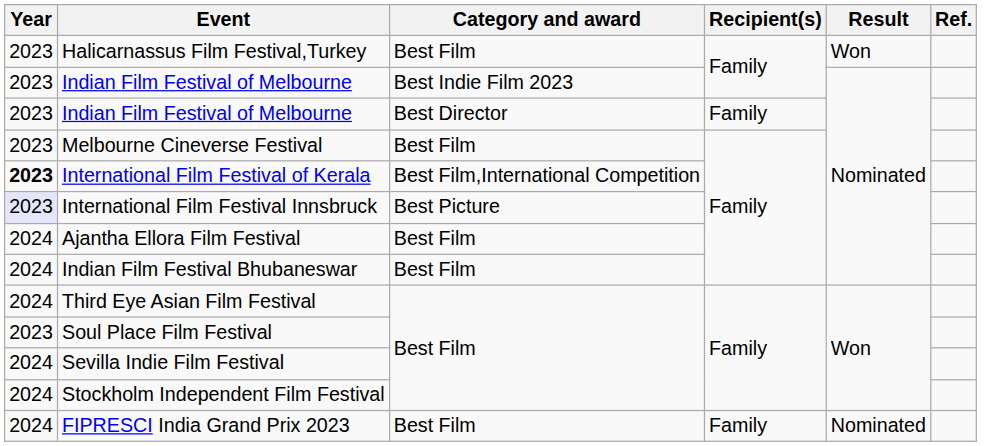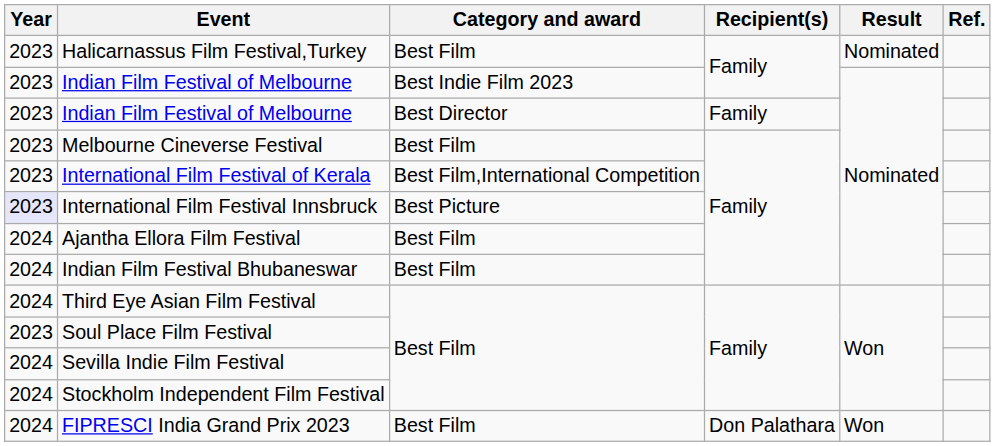 <table class="wikitable">
 <tr>
 <th>Year</th>
 <th>Event</th>
 <th>Category and award</th>
 <th>Recipient(s)</th>
 <th>Result</th>
 <th>Ref.</th>
 </tr>
 <tr>
 <td>2023</td>
 <td>Halicarnassus Film Festival,Turkey</td>
 <td>Best Film</td>
 <td rowspan="2">Family</td>
-<td>Won</td>
+<td>Nominated</td>
 <td></td>
 </tr>
 <tr>
 <td>2023</td>
 <td><a href='#'>Indian Film Festival of Melbourne</a></td>
 <td>Best Indie Film 2023</td>
 <td rowspan="7">Nominated</td>
 <td></td>
 </tr>
 <tr>
 <td>2023</td>
 <td><a href='#'>Indian Film Festival of Melbourne</a></td>
 <td>Best Director</td>
 <td>Family</td>
 <td></td>
 </tr>
 <tr>
 <td>2023</td>
 <td>Melbourne Cineverse Festival</td>
 <td>Best Film</td>
 <td rowspan="5">Family</td>
 <td></td>
 </tr>
 <tr>
-<td><strong>2023</strong></td>
+<td>2023</td>
 <td><a href='#'>International Film Festival of Kerala</a></td>
 <td>Best Film,International Competition</td>
 <td></td>
 </tr>
 <tr>
 <td style="background: lavender;">2023</td>
 <td>International Film Festival Innsbruck</td>
 <td>Best Picture</td>
 <td></td>
 </tr>
 <tr>
 <td>2024</td>
 <td>Ajantha Ellora Film Festival</td>
 <td>Best Film</td>
 <td></td>
 </tr>
 <tr>
 <td>2024</td>
 <td>Indian Film Festival Bhubaneswar</td>
 <td>Best Film</td>
 <td></td>
 </tr>
 <tr>
 <td>2024</td>
 <td>Third Eye Asian Film Festival</td>
 <td rowspan="4">Best Film</td>
 <td rowspan="4">Family</td>
 <td rowspan="4">Won</td>
 <td></td>
 </tr>
 <tr>
 <td>2023</td>
 <td>Soul Place Film Festival</td>
 <td></td>
 </tr>
 <tr>
 <td>2024</td>
 <td>Sevilla Indie Film Festival</td>
 <td></td>
 </tr>
 <tr>
 <td>2024</td>
 <td>Stockholm Independent Film Festival</td>
 <td></td>
 </tr>
 <tr>
 <td>2024</td>
 <td><a href='#'>FIPRESCI</a> India Grand Prix 2023</td>
 <td>Best Film</td>
-<td>Family</td>
-<td>Nominated</td>
+<td>Don Palathara</td>
+<td>Won</td>
 <td></td>
 </tr>
 </table>
